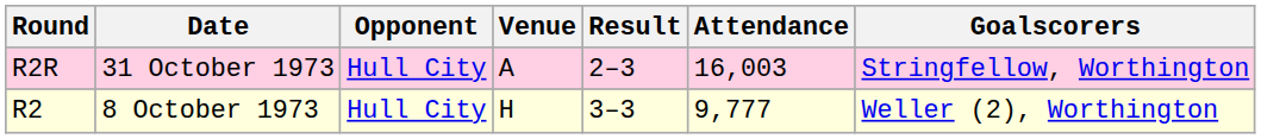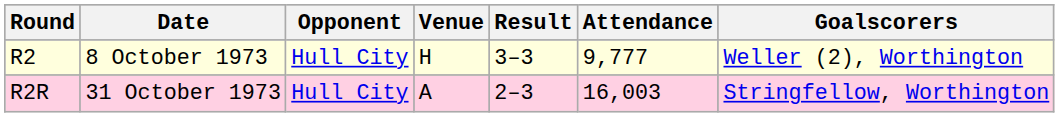 <table class="wikitable">
 <tr>
 <th>Round</th>
 <th>Date</th>
 <th>Opponent</th>
 <th>Venue</th>
 <th>Result</th>
 <th>Attendance</th>
 <th>Goalscorers</th>
 </tr>
+<tr style="background-color: #ffffdd;">
+<td>R2</td>
+<td>8 October 1973</td>
+<td><a href='#'>Hull City</a></td>
+<td>H</td>
+<td>3–3</td>
+<td>9,777</td>
+<td><a href='#'>Weller</a> (2), <a href='#'>Worthington</a></td>
+</tr>
 <tr style="background-color: #ffd0e3;">
 <td>R2R</td>
 <td>31 October 1973</td>
 <td><a href='#'>Hull City</a></td>
 <td>A</td>
 <td>2–3</td>
 <td>16,003</td>
 <td><a href='#'>Stringfellow</a>, <a href='#'>Worthington</a></td>
 </tr>
-<tr style="background-color: #ffffdd;">
-<td>R2</td>
-<td>8 October 1973</td>
-<td><a href='#'>Hull City</a></td>
-<td>H</td>
-<td>3–3</td>
-<td>9,777</td>
-<td><a href='#'>Weller</a> (2), <a href='#'>Worthington</a></td>
-</tr>
 </table>
